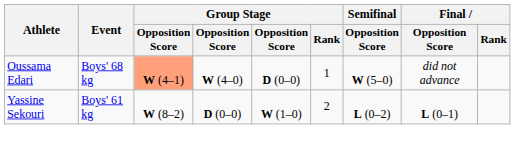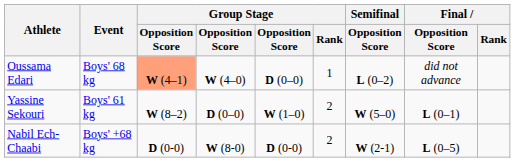 <table class="wikitable" style="font-size:90%">
 <tr>
 <th rowspan=2>Athlete</th>
 <th rowspan=2>Event</th>
 <th colspan=4>Group Stage</th>
 <th colspan=1>Semifinal</th>
 <th colspan=2>Final / </th>
 </tr>
 <tr style="font-size:95%">
 <th>Opposition<br>Score</th>
 <th>Opposition<br>Score</th>
 <th>Opposition<br>Score</th>
 <th>Rank</th>
 <th>Opposition<br>Score</th>
 <th>Opposition<br>Score</th>
 <th>Rank</th>
 </tr>
 <tr align=center>
 <td align=left><a href='#'>Oussama Edari</a></td>
 <td align=left><a href='#'>Boys' 68 kg</a></td>
 <td style="background: lightsalmon;"><br><strong>W</strong> (4–1)</td>
 <td><br><strong>W</strong> (4–0)</td>
 <td><br><strong>D</strong> (0–0)</td>
 <td>1</td>
-<td><br><strong>W</strong> (5–0)</td>
+<td><br><strong>L</strong> (0–2)</td>
 <td><em>did not advance</em></td>
 <td></td>
 </tr>
 <tr align=center>
 <td align=left><a href='#'>Yassine Sekouri</a></td>
 <td align=left><a href='#'>Boys' 61 kg</a></td>
 <td><br><strong>W</strong> (8–2)</td>
 <td><br><strong>D</strong> (0–0)</td>
 <td><br><strong>W</strong> (1–0)</td>
 <td>2</td>
-<td><br><strong>L</strong> (0–2)</td>
+<td><br><strong>W</strong> (5–0)</td>
 <td><br><strong>L</strong> (0–1)</td>
 <td></td>
 </tr>
+<tr align=center>
+<td align=left><a href='#'>Nabil Ech-Chaabi</a></td>
+<td align=left><a href='#'>Boys' +68 kg</a></td>
+<td><br> <strong>D</strong> (0-0)</td>
+<td><br> <strong>W</strong> (8-0)</td>
+<td><br> <strong>D</strong> (0-0)</td>
+<td>2</td>
+<td><br> <strong>W</strong> (2-1)</td>
+<td><br><strong>L</strong> (0–5)</td>
+<td></td>
+</tr>
 </table>
